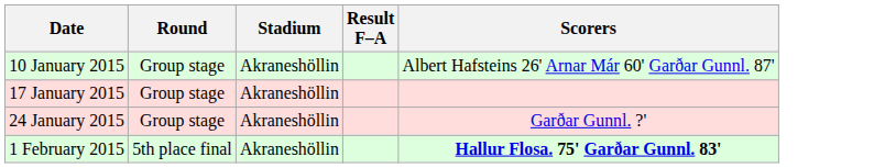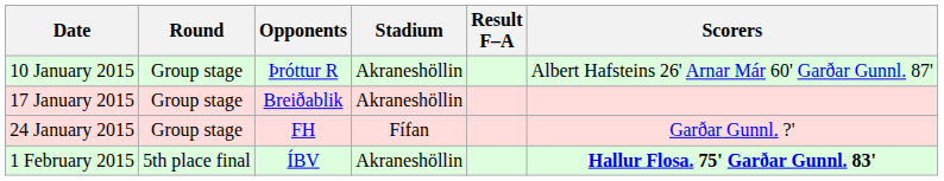 <table class="wikitable" style="text-align:center">
 <tr>
 <th>Date</th>
 <th>Round</th>
+<th>Opponents</th>
 <th>Stadium</th>
 <th>Result<br>F–A</th>
 <th>Scorers</th>
 </tr>
 <tr bgcolor="#ddffdd">
 <td>10 January 2015</td>
 <td>Group stage</td>
+<td><a href='#'>Þróttur R</a></td>
 <td>Akraneshöllin</td>
 <td></td>
 <td>Albert Hafsteins 26' <a href='#'>Arnar Már</a> 60' <a href='#'>Garðar Gunnl.</a> 87'</td>
 </tr>
 <tr bgcolor="#ffdddd">
 <td>17 January 2015</td>
 <td>Group stage</td>
+<td><a href='#'>Breiðablik</a></td>
 <td>Akraneshöllin</td>
 <td></td>
 <td></td>
 </tr>
 <tr bgcolor="#ffdddd">
 <td>24 January 2015</td>
 <td>Group stage</td>
-<td>Akraneshöllin</td>
+<td><a href='#'>FH</a></td>
+<td>Fífan</td>
 <td></td>
 <td><a href='#'>Garðar Gunnl.</a> ?'</td>
 </tr>
 <tr bgcolor="#ddffdd">
 <td>1 February 2015</td>
 <td>5th place final</td>
+<td><a href='#'>ÍBV</a></td>
 <td>Akraneshöllin</td>
 <td></td>
 <td><strong><a href='#'>Hallur Flosa.</a> 75' <a href='#'>Garðar Gunnl.</a> 83'</strong></td>
 </tr>
 </table>
